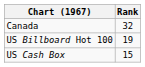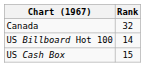 <table class="wikitable sortable">
 <tr>
 <th>Chart (1967)</th>
 <th style="text-align:center;">Rank</th>
 </tr>
 <tr>
 <td>Canada </td>
 <td style="text-align:center;">32</td>
 </tr>
 <tr>
 <td>US <em>Billboard</em> Hot 100</td>
-<td style="text-align:center;">19</td>
+<td style="text-align:center;">14</td>
 </tr>
 <tr>
 <td>US <em>Cash Box</em> </td>
 <td style="text-align:center;">15</td>
 </tr>
 </table>
